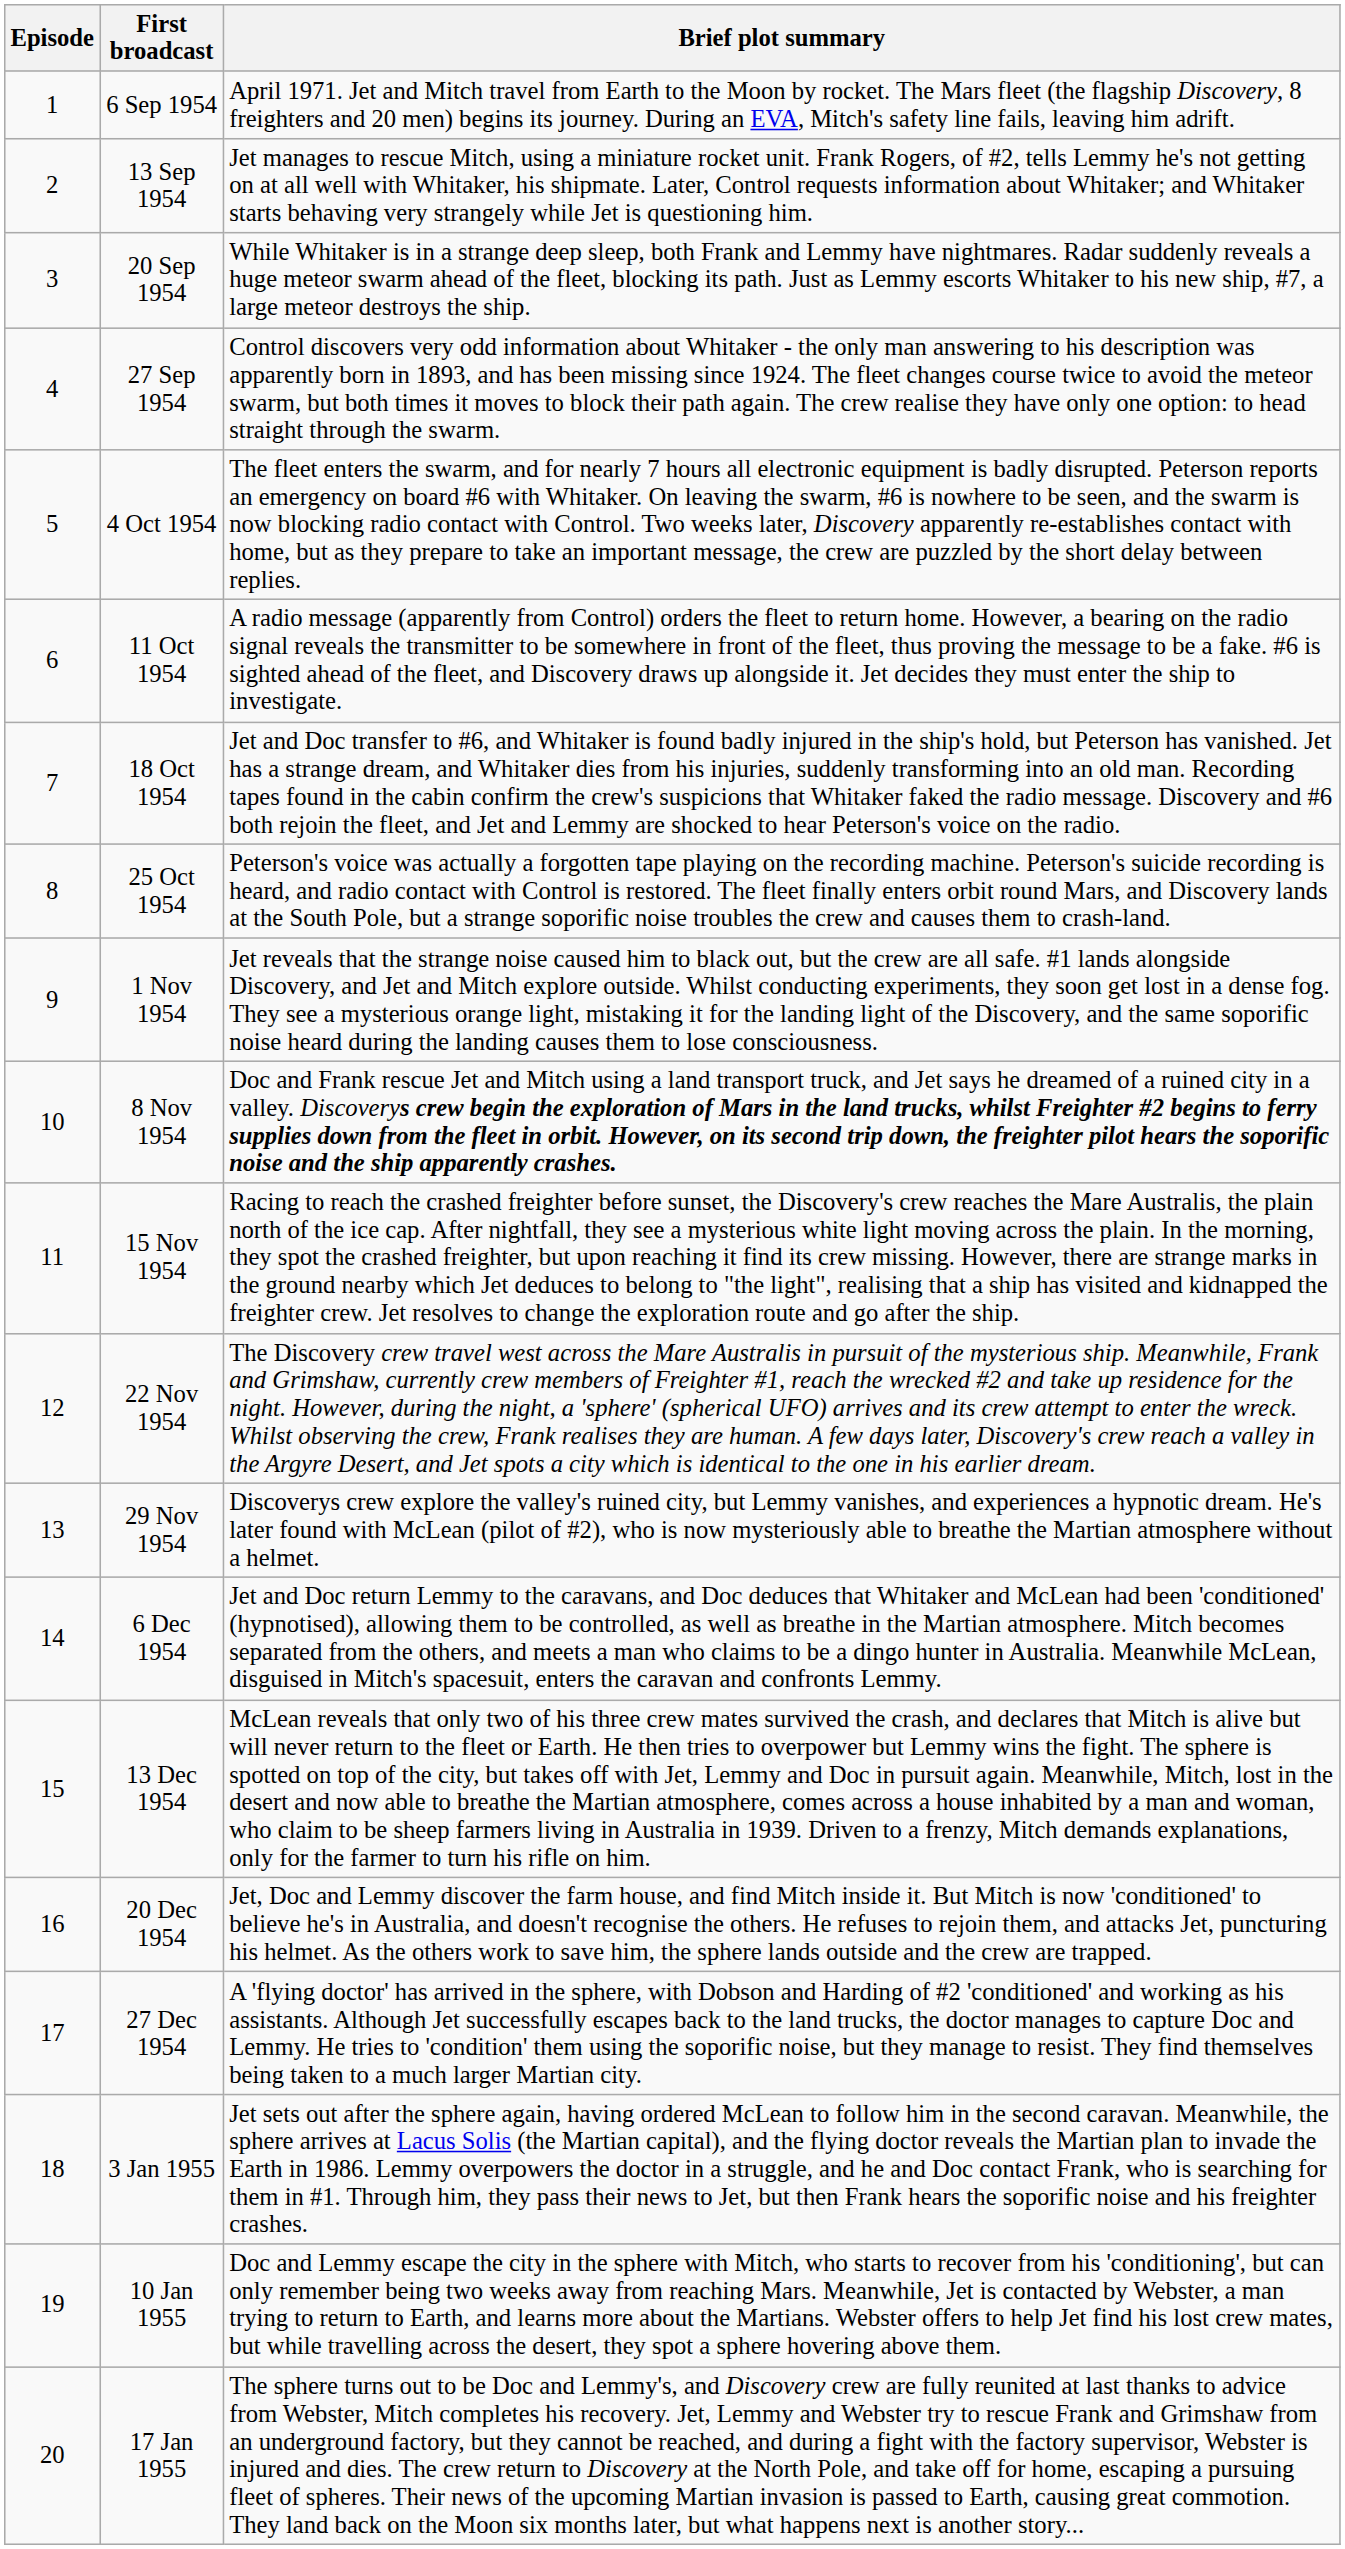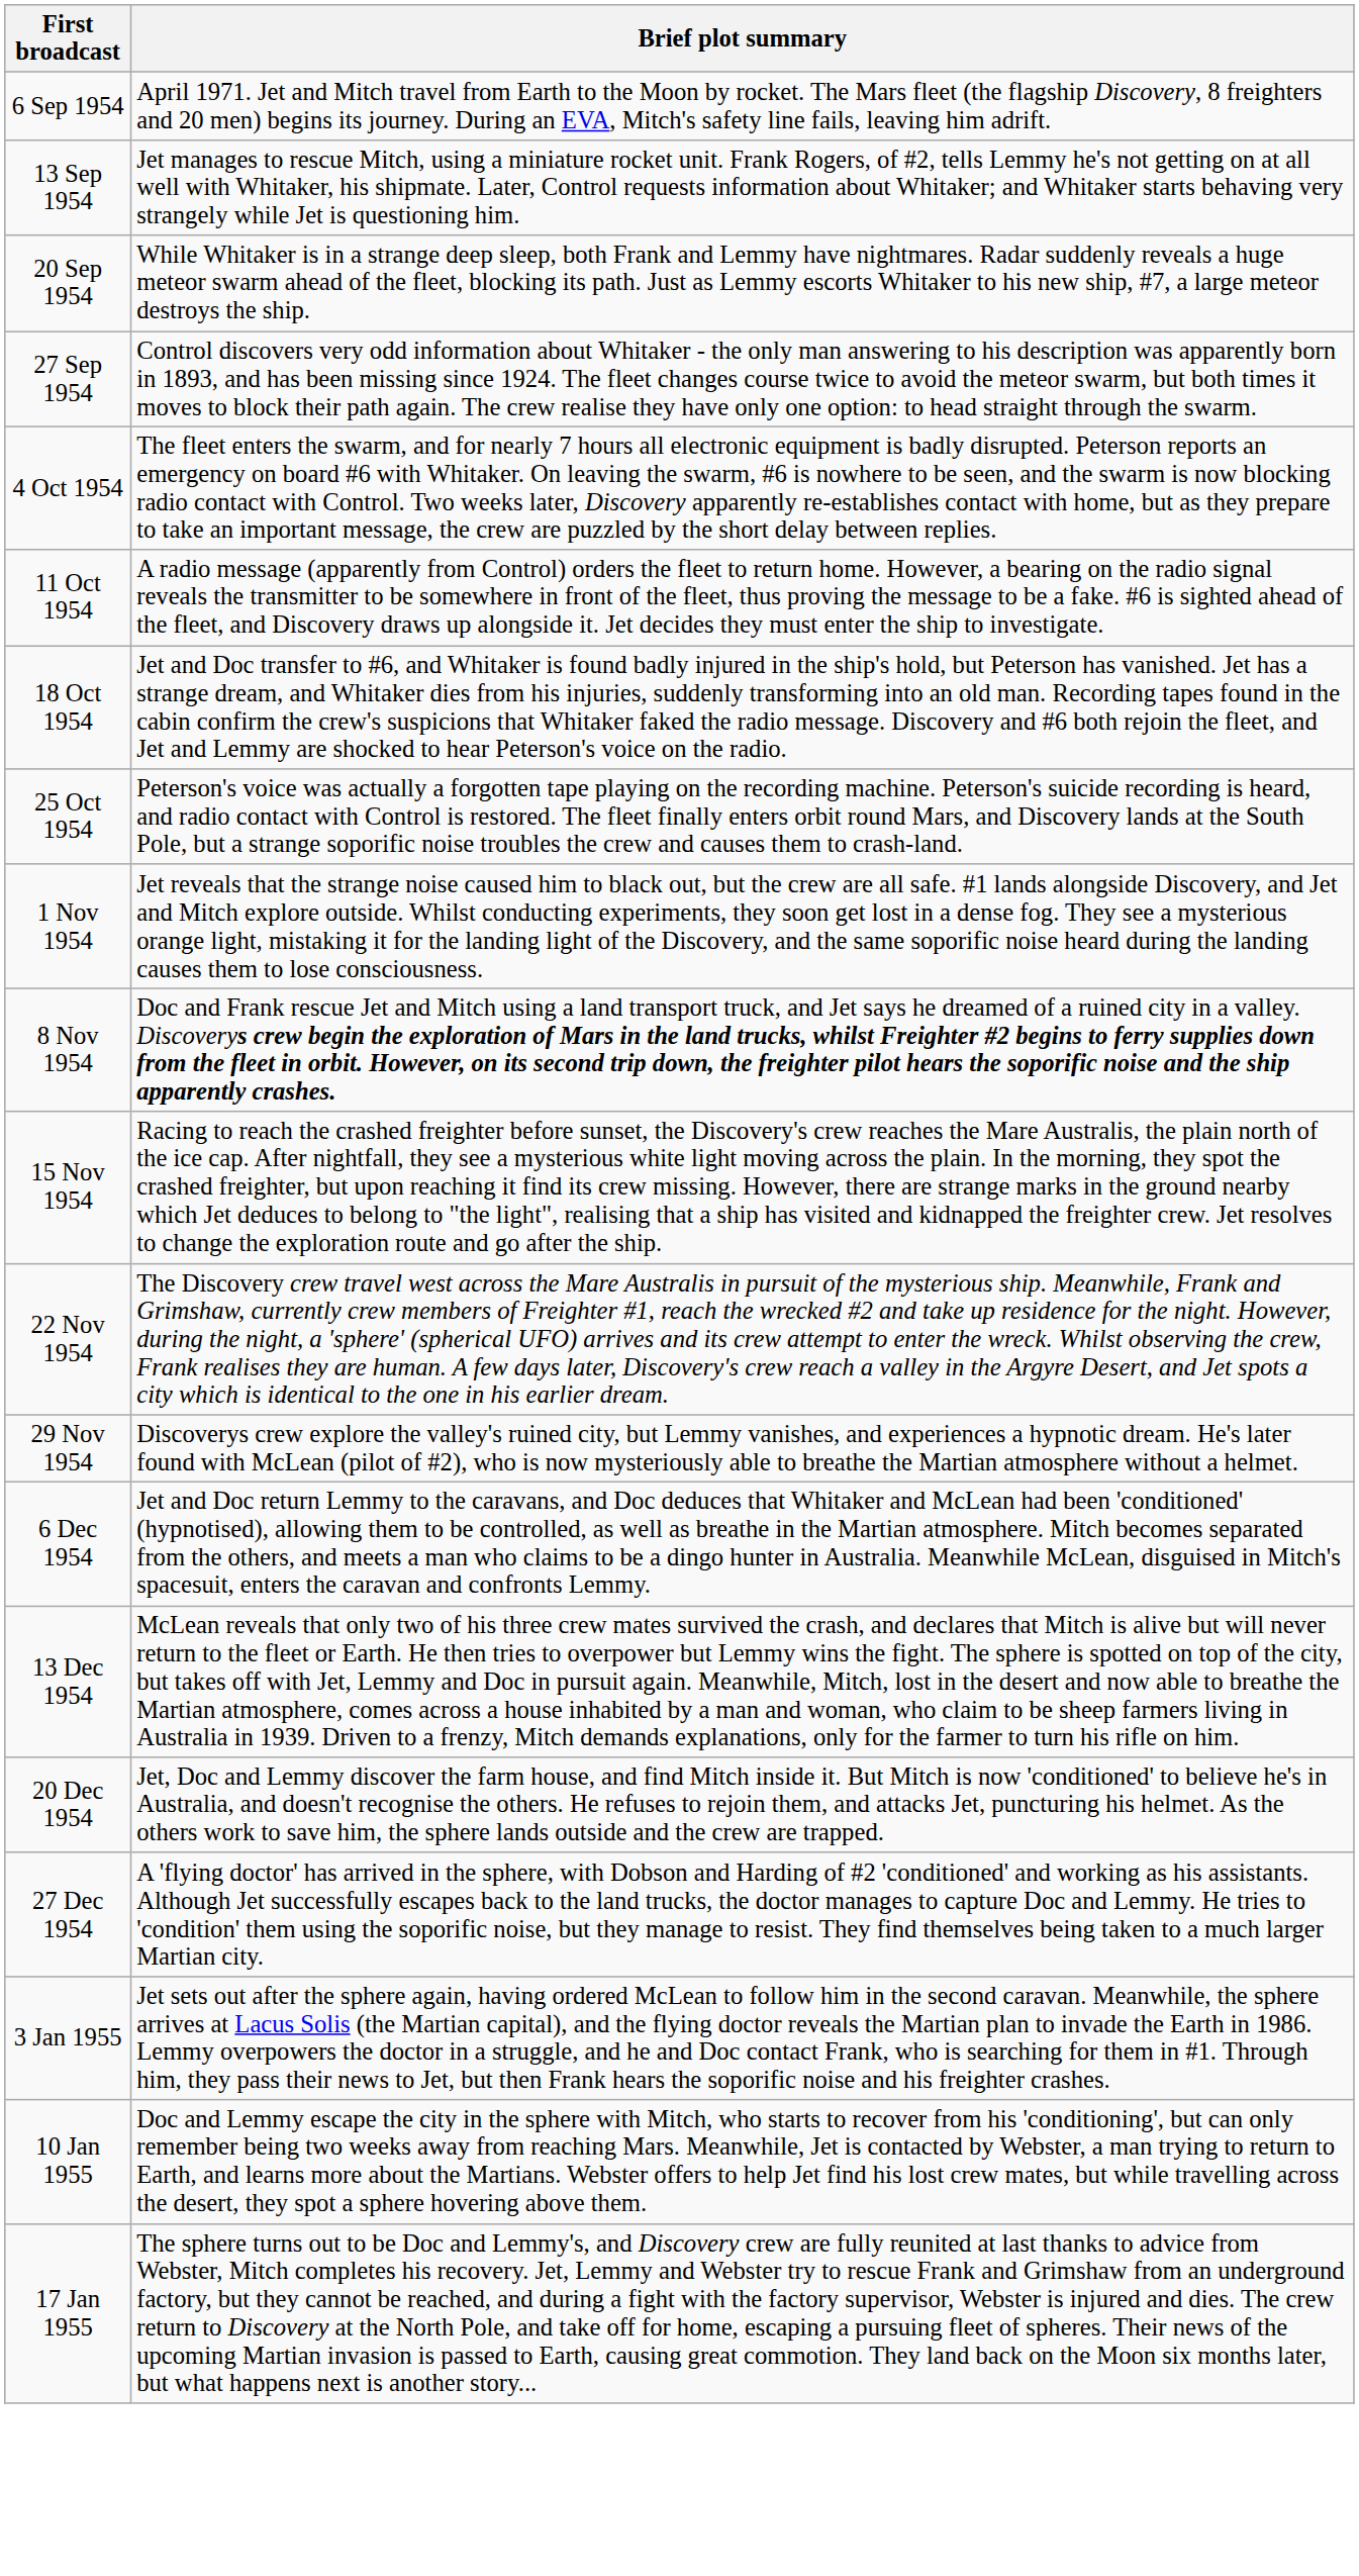 <table class="wikitable">
 <tr>
-<th>Episode</th>
 <th>First broadcast</th>
 <th>Brief plot summary</th>
 </tr>
 <tr>
-<td align="center">1</td>
 <td align="center">6 Sep 1954</td>
 <td>April 1971. Jet and Mitch travel from Earth to the Moon by rocket. The Mars fleet (the flagship <em>Discovery</em>, 8 freighters and 20 men) begins its journey. During an <a href='#'>EVA</a>, Mitch's safety line fails, leaving him adrift.</td>
 </tr>
 <tr>
-<td align="center">2</td>
 <td align="center">13 Sep 1954</td>
 <td>Jet manages to rescue Mitch, using a miniature rocket unit. Frank Rogers, of #2, tells Lemmy he's not getting on at all well with Whitaker, his shipmate. Later, Control requests information about Whitaker; and Whitaker starts behaving very strangely while Jet is questioning him.</td>
 </tr>
 <tr>
-<td align="center">3</td>
 <td align="center">20 Sep 1954</td>
 <td>While Whitaker is in a strange deep sleep, both Frank and Lemmy have nightmares. Radar suddenly reveals a huge meteor swarm ahead of the fleet, blocking its path. Just as Lemmy escorts Whitaker to his new ship, #7, a large meteor destroys the ship.</td>
 </tr>
 <tr>
-<td align="center">4</td>
 <td align="center">27 Sep 1954</td>
 <td>Control discovers very odd information about Whitaker - the only man answering to his description was apparently born in 1893, and has been missing since 1924. The fleet changes course twice to avoid the meteor swarm, but both times it moves to block their path again. The crew realise they have only one option: to head straight through the swarm.</td>
 </tr>
 <tr>
-<td align="center">5</td>
 <td align="center">4 Oct 1954</td>
 <td>The fleet enters the swarm, and for nearly 7 hours all electronic equipment is badly disrupted. Peterson reports an emergency on board #6 with Whitaker. On leaving the swarm, #6 is nowhere to be seen, and the swarm is now blocking radio contact with Control. Two weeks later, <em>Discovery</em> apparently re-establishes contact with home, but as they prepare to take an important message, the crew are puzzled by the short delay between replies.</td>
 </tr>
 <tr>
-<td align="center">6</td>
 <td align="center">11 Oct 1954</td>
 <td>A radio message (apparently from Control) orders the fleet to return home. However, a bearing on the radio signal reveals the transmitter to be somewhere in front of the fleet, thus proving the message to be a fake. #6 is sighted ahead of the fleet, and Discovery draws up alongside it. Jet decides they must enter the ship to investigate.</td>
 </tr>
 <tr>
-<td align="center">7</td>
 <td align="center">18 Oct 1954</td>
 <td>Jet and Doc transfer to #6, and Whitaker is found badly injured in the ship's hold, but Peterson has vanished. Jet has a strange dream, and Whitaker dies from his injuries, suddenly transforming into an old man. Recording tapes found in the cabin confirm the crew's suspicions that Whitaker faked the radio message. Discovery and #6 both rejoin the fleet, and Jet and Lemmy are shocked to hear Peterson's voice on the radio.</td>
 </tr>
 <tr>
-<td align="center">8</td>
 <td align="center">25 Oct 1954</td>
 <td>Peterson's voice was actually a forgotten tape playing on the recording machine. Peterson's suicide recording is heard, and radio contact with Control is restored. The fleet finally enters orbit round Mars, and Discovery lands at the South Pole, but a strange soporific noise troubles the crew and causes them to crash-land.</td>
 </tr>
 <tr>
-<td align="center">9</td>
 <td align="center">1 Nov 1954</td>
 <td>Jet reveals that the strange noise caused him to black out, but the crew are all safe. #1 lands alongside Discovery, and Jet and Mitch explore outside. Whilst conducting experiments, they soon get lost in a dense fog. They see a mysterious orange light, mistaking it for the landing light of the Discovery, and the same soporific noise heard during the landing causes them to lose consciousness.</td>
 </tr>
 <tr>
-<td align="center">10</td>
 <td align="center">8 Nov 1954</td>
 <td>Doc and Frank rescue Jet and Mitch using a land transport truck, and Jet says he dreamed of a ruined city in a valley. <em>Discovery<strong>s crew begin the exploration of Mars in the land trucks, whilst Freighter #2 begins to ferry supplies down from the fleet in orbit. However, on its second trip down, the freighter pilot hears the soporific noise and the ship apparently crashes.</td>
 </tr>
 <tr>
-<td align="center">11</td>
 <td align="center">15 Nov 1954</td>
 <td>Racing to reach the crashed freighter before sunset, the Discovery's crew reaches the Mare Australis, the plain north of the ice cap. After nightfall, they see a mysterious white light moving across the plain. In the morning, they spot the crashed freighter, but upon reaching it find its crew missing. However, there are strange marks in the ground nearby which Jet deduces to belong to "the light", realising that a ship has visited and kidnapped the freighter crew. Jet resolves to change the exploration route and go after the ship.</td>
 </tr>
 <tr>
-<td align="center">12</td>
 <td align="center">22 Nov 1954</td>
 <td>The </em>Discovery<em> crew travel west across the Mare Australis in pursuit of the mysterious ship. Meanwhile, Frank and Grimshaw, currently crew members of Freighter #1, reach the wrecked #2 and take up residence for the night. However, during the night, a 'sphere' (spherical UFO) arrives and its crew attempt to enter the wreck. Whilst observing the crew, Frank realises they are human. A few days later, Discovery's crew reach a valley in the Argyre Desert, and Jet spots a city which is identical to the one in his earlier dream.</td>
 </tr>
 <tr>
-<td align="center">13</td>
 <td align="center">29 Nov 1954</td>
 <td></em>Discovery</strong>s crew explore the valley's ruined city, but Lemmy vanishes, and experiences a hypnotic dream. He's later found with McLean (pilot of #2), who is now mysteriously able to breathe the Martian atmosphere without a helmet.</td>
 </tr>
 <tr>
-<td align="center">14</td>
 <td align="center">6 Dec 1954</td>
 <td>Jet and Doc return Lemmy to the caravans, and Doc deduces that Whitaker and McLean had been 'conditioned' (hypnotised), allowing them to be controlled, as well as breathe in the Martian atmosphere. Mitch becomes separated from the others, and meets a man who claims to be a dingo hunter in Australia. Meanwhile McLean, disguised in Mitch's spacesuit, enters the caravan and confronts Lemmy.</td>
 </tr>
 <tr>
-<td align="center">15</td>
 <td align="center">13 Dec 1954</td>
 <td>McLean reveals that only two of his three crew mates survived the crash, and declares that Mitch is alive but will never return to the fleet or Earth. He then tries to overpower but Lemmy wins the fight. The sphere is spotted on top of the city, but takes off with Jet, Lemmy and Doc in pursuit again. Meanwhile, Mitch, lost in the desert and now able to breathe the Martian atmosphere, comes across a house inhabited by a man and woman, who claim to be sheep farmers living in Australia in 1939. Driven to a frenzy, Mitch demands explanations, only for the farmer to turn his rifle on him.</td>
 </tr>
 <tr>
-<td align="center">16</td>
 <td align="center">20 Dec 1954</td>
 <td>Jet, Doc and Lemmy discover the farm house, and find Mitch inside it. But Mitch is now 'conditioned' to believe he's in Australia, and doesn't recognise the others. He refuses to rejoin them, and attacks Jet, puncturing his helmet. As the others work to save him, the sphere lands outside and the crew are trapped.</td>
 </tr>
 <tr>
-<td align="center">17</td>
 <td align="center">27 Dec 1954</td>
 <td>A 'flying doctor' has arrived in the sphere, with Dobson and Harding of #2 'conditioned' and working as his assistants. Although Jet successfully escapes back to the land trucks, the doctor manages to capture Doc and Lemmy. He tries to 'condition' them using the soporific noise, but they manage to resist. They find themselves being taken to a much larger Martian city.</td>
 </tr>
 <tr>
-<td align="center">18</td>
 <td align="center">3 Jan 1955</td>
 <td>Jet sets out after the sphere again, having ordered McLean to follow him in the second caravan. Meanwhile, the sphere arrives at <a href='#'>Lacus Solis</a> (the Martian capital), and the flying doctor reveals the Martian plan to invade the Earth in 1986. Lemmy overpowers the doctor in a struggle, and he and Doc contact Frank, who is searching for them in #1. Through him, they pass their news to Jet, but then Frank hears the soporific noise and his freighter crashes.</td>
 </tr>
 <tr>
-<td align="center">19</td>
 <td align="center">10 Jan 1955</td>
 <td>Doc and Lemmy escape the city in the sphere with Mitch, who starts to recover from his 'conditioning', but can only remember being two weeks away from reaching Mars. Meanwhile, Jet is contacted by Webster, a man trying to return to Earth, and learns more about the Martians. Webster offers to help Jet find his lost crew mates, but while travelling across the desert, they spot a sphere hovering above them.</td>
 </tr>
 <tr>
-<td align="center">20</td>
 <td align="center">17 Jan 1955</td>
 <td>The sphere turns out to be Doc and Lemmy's, and <em>Discovery</em> crew are fully reunited at last thanks to advice from Webster, Mitch completes his recovery. Jet, Lemmy and Webster try to rescue Frank and Grimshaw from an underground factory, but they cannot be reached, and during a fight with the factory supervisor, Webster is injured and dies. The crew return to <em>Discovery</em> at the North Pole, and take off for home, escaping a pursuing fleet of spheres. Their news of the upcoming Martian invasion is passed to Earth, causing great commotion. They land back on the Moon six months later, but what happens next is another story...</td>
 </tr>
 </table>
